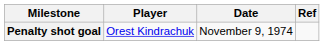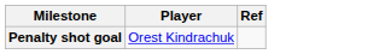 <table class="wikitable">
 <tr>
 <th scope="col">Milestone</th>
 <th scope="col">Player</th>
-<th scope="col">Date</th>
 <th scope="col">Ref</th>
 </tr>
 <tr>
 <th scope="row">Penalty shot goal</th>
 <td><a href='#'>Orest Kindrachuk</a></td>
-<td>November 9, 1974</td>
 <td></td>
 </tr>
 </table>
